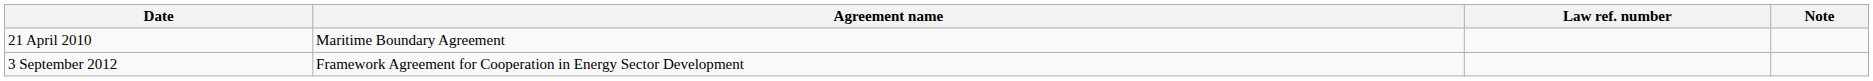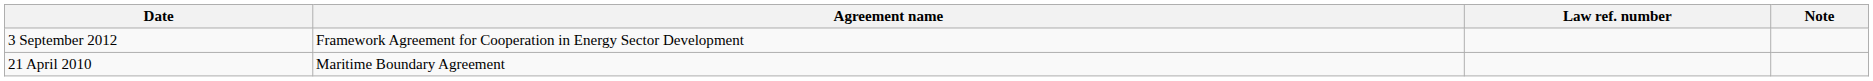 <table class="wikitable sortable" width="100%">
 <tr>
 <th class="unsortable">Date</th>
 <th>Agreement name</th>
 <th>Law ref. number</th>
 <th>Note</th>
 </tr>
 <tr>
+<td>3 September 2012</td>
+<td>Framework Agreement for Cooperation in Energy Sector Development</td>
+<td></td>
+<td></td>
+</tr>
+<tr>
 <td>21 April 2010</td>
 <td>Maritime Boundary Agreement</td>
 <td></td>
 <td></td>
 </tr>
-<tr>
-<td>3 September 2012</td>
-<td>Framework Agreement for Cooperation in Energy Sector Development</td>
-<td></td>
-<td></td>
-</tr>
 </table>
